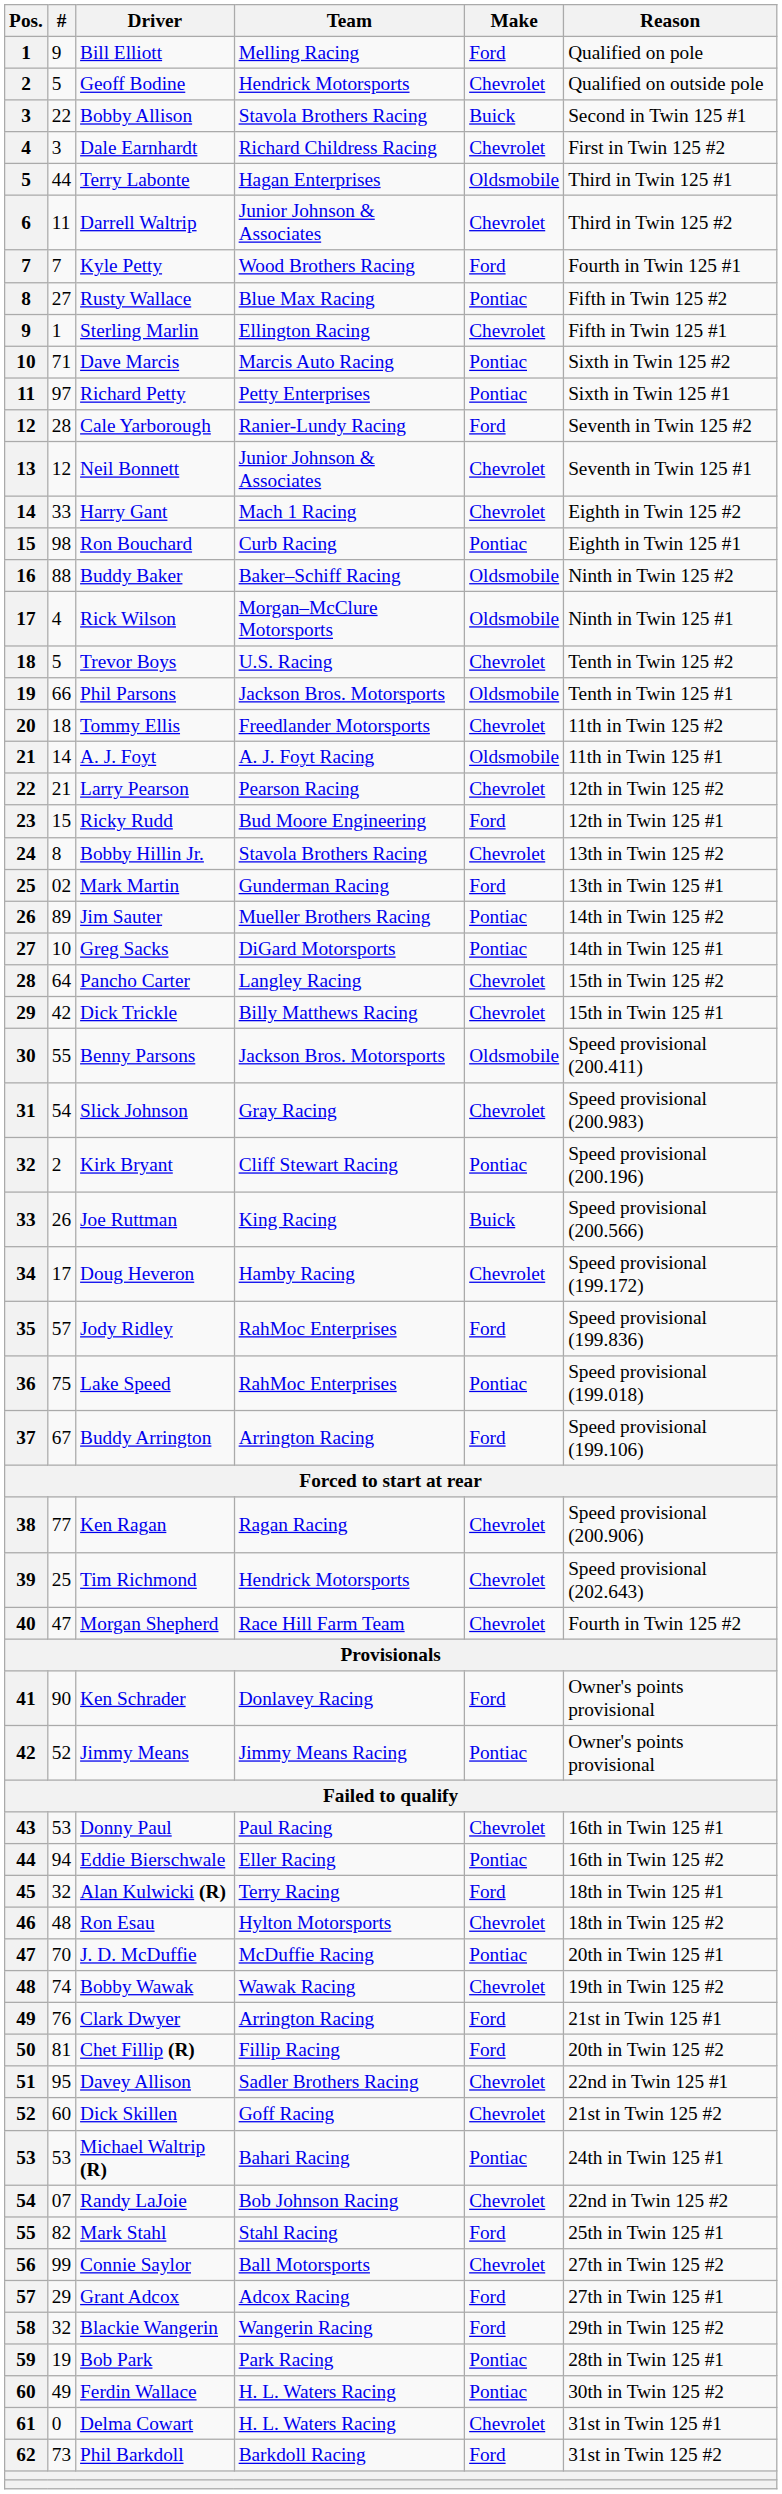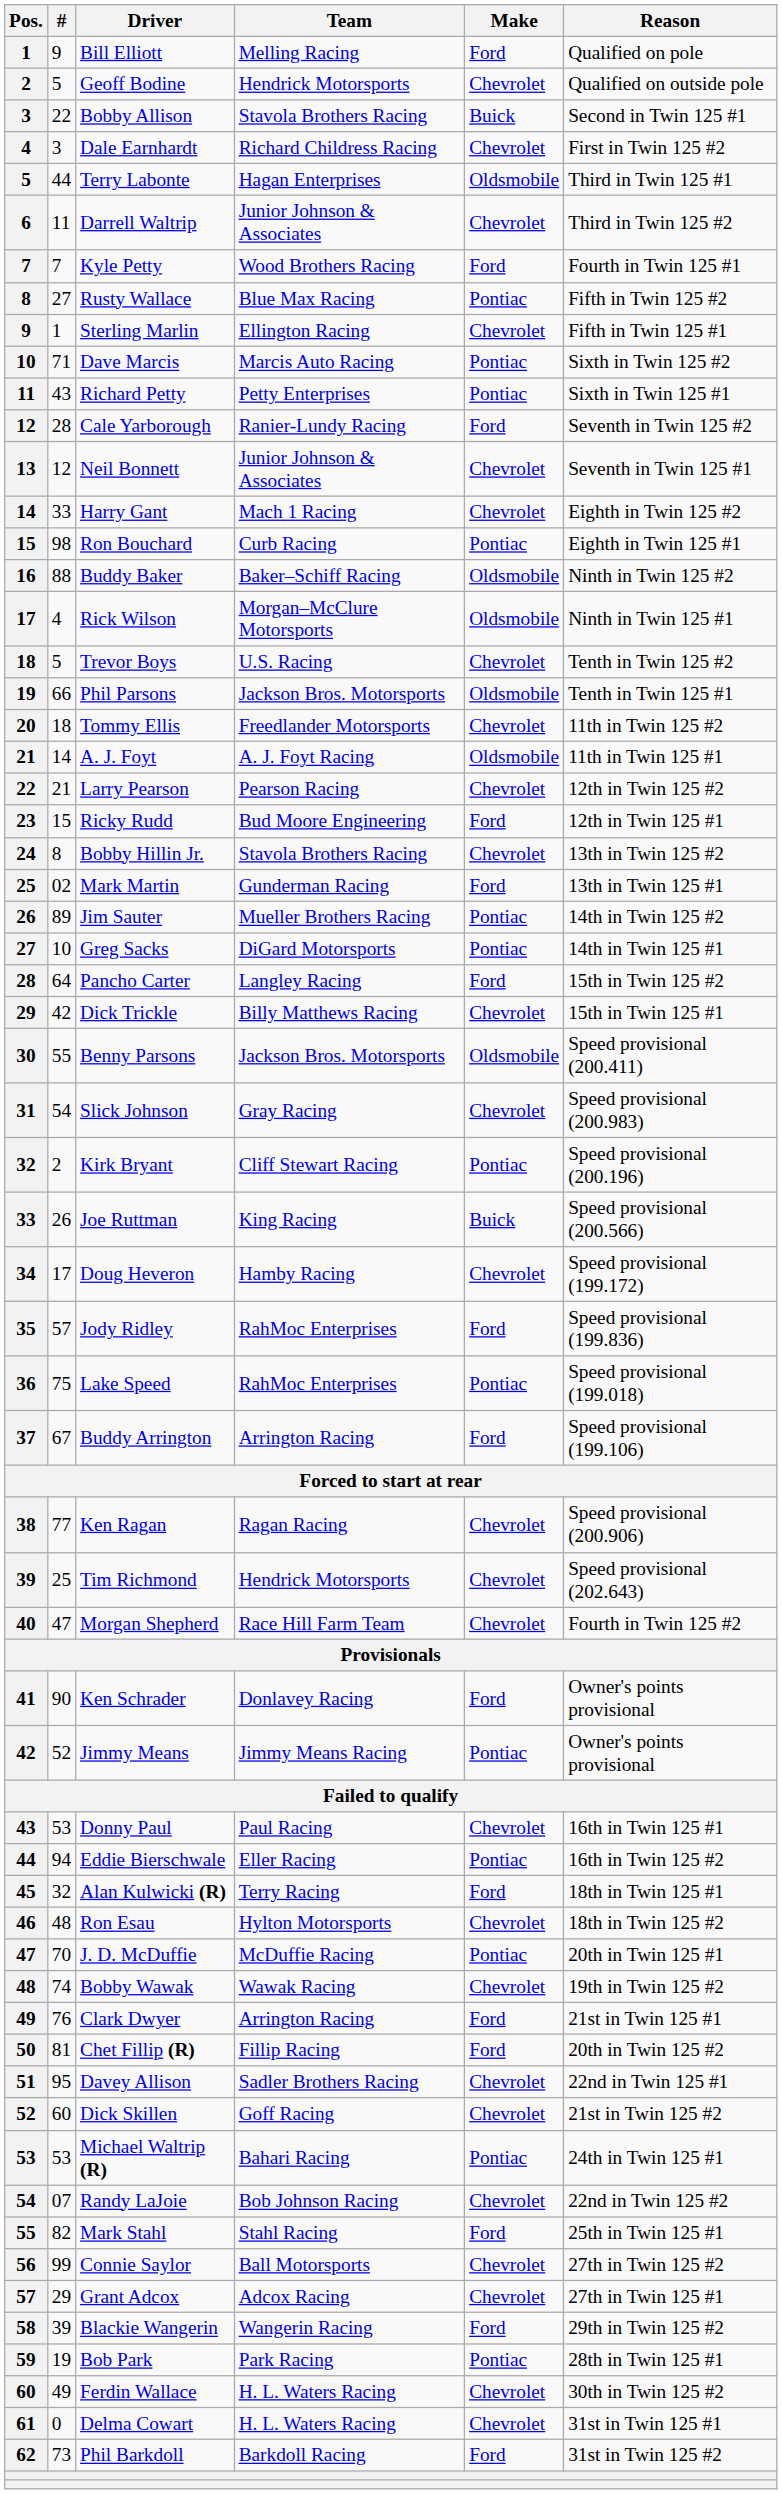 <table class="wikitable" style="font-size:95%">
 <tr>
 <th>Pos.</th>
 <th>#</th>
 <th>Driver</th>
 <th>Team</th>
 <th>Make</th>
 <th>Reason</th>
 </tr>
 <tr>
 <th>1</th>
 <td>9</td>
 <td><a href='#'>Bill Elliott</a></td>
 <td><a href='#'>Melling Racing</a></td>
 <td><a href='#'>Ford</a></td>
 <td>Qualified on pole</td>
 </tr>
 <tr>
 <th>2</th>
 <td>5</td>
 <td><a href='#'>Geoff Bodine</a></td>
 <td><a href='#'>Hendrick Motorsports</a></td>
 <td><a href='#'>Chevrolet</a></td>
 <td>Qualified on outside pole</td>
 </tr>
 <tr>
 <th>3</th>
 <td>22</td>
 <td><a href='#'>Bobby Allison</a></td>
 <td><a href='#'>Stavola Brothers Racing</a></td>
 <td><a href='#'>Buick</a></td>
 <td>Second in Twin 125 #1</td>
 </tr>
 <tr>
 <th>4</th>
 <td>3</td>
 <td><a href='#'>Dale Earnhardt</a></td>
 <td><a href='#'>Richard Childress Racing</a></td>
 <td><a href='#'>Chevrolet</a></td>
 <td>First in Twin 125 #2</td>
 </tr>
 <tr>
 <th>5</th>
 <td>44</td>
 <td><a href='#'>Terry Labonte</a></td>
 <td><a href='#'>Hagan Enterprises</a></td>
 <td><a href='#'>Oldsmobile</a></td>
 <td>Third in Twin 125 #1</td>
 </tr>
 <tr>
 <th>6</th>
 <td>11</td>
 <td><a href='#'>Darrell Waltrip</a></td>
 <td><a href='#'>Junior Johnson & Associates</a></td>
 <td><a href='#'>Chevrolet</a></td>
 <td>Third in Twin 125 #2</td>
 </tr>
 <tr>
 <th>7</th>
 <td>7</td>
 <td><a href='#'>Kyle Petty</a></td>
 <td><a href='#'>Wood Brothers Racing</a></td>
 <td><a href='#'>Ford</a></td>
 <td>Fourth in Twin 125 #1</td>
 </tr>
 <tr>
 <th>8</th>
 <td>27</td>
 <td><a href='#'>Rusty Wallace</a></td>
 <td><a href='#'>Blue Max Racing</a></td>
 <td><a href='#'>Pontiac</a></td>
 <td>Fifth in Twin 125 #2</td>
 </tr>
 <tr>
 <th>9</th>
 <td>1</td>
 <td><a href='#'>Sterling Marlin</a></td>
 <td><a href='#'>Ellington Racing</a></td>
 <td><a href='#'>Chevrolet</a></td>
 <td>Fifth in Twin 125 #1</td>
 </tr>
 <tr>
 <th>10</th>
 <td>71</td>
 <td><a href='#'>Dave Marcis</a></td>
 <td><a href='#'>Marcis Auto Racing</a></td>
 <td><a href='#'>Pontiac</a></td>
 <td>Sixth in Twin 125 #2</td>
 </tr>
 <tr>
 <th>11</th>
-<td>97</td>
+<td>43</td>
 <td><a href='#'>Richard Petty</a></td>
 <td><a href='#'>Petty Enterprises</a></td>
 <td><a href='#'>Pontiac</a></td>
 <td>Sixth in Twin 125 #1</td>
 </tr>
 <tr>
 <th>12</th>
 <td>28</td>
 <td><a href='#'>Cale Yarborough</a></td>
 <td><a href='#'>Ranier-Lundy Racing</a></td>
 <td><a href='#'>Ford</a></td>
 <td>Seventh in Twin 125 #2</td>
 </tr>
 <tr>
 <th>13</th>
 <td>12</td>
 <td><a href='#'>Neil Bonnett</a></td>
 <td><a href='#'>Junior Johnson & Associates</a></td>
 <td><a href='#'>Chevrolet</a></td>
 <td>Seventh in Twin 125 #1</td>
 </tr>
 <tr>
 <th>14</th>
 <td>33</td>
 <td><a href='#'>Harry Gant</a></td>
 <td><a href='#'>Mach 1 Racing</a></td>
 <td><a href='#'>Chevrolet</a></td>
 <td>Eighth in Twin 125 #2</td>
 </tr>
 <tr>
 <th>15</th>
 <td>98</td>
 <td><a href='#'>Ron Bouchard</a></td>
 <td><a href='#'>Curb Racing</a></td>
 <td><a href='#'>Pontiac</a></td>
 <td>Eighth in Twin 125 #1</td>
 </tr>
 <tr>
 <th>16</th>
 <td>88</td>
 <td><a href='#'>Buddy Baker</a></td>
 <td><a href='#'>Baker–Schiff Racing</a></td>
 <td><a href='#'>Oldsmobile</a></td>
 <td>Ninth in Twin 125 #2</td>
 </tr>
 <tr>
 <th>17</th>
 <td>4</td>
 <td><a href='#'>Rick Wilson</a></td>
 <td><a href='#'>Morgan–McClure Motorsports</a></td>
 <td><a href='#'>Oldsmobile</a></td>
 <td>Ninth in Twin 125 #1</td>
 </tr>
 <tr>
 <th>18</th>
 <td>5</td>
 <td><a href='#'>Trevor Boys</a></td>
 <td><a href='#'>U.S. Racing</a></td>
 <td><a href='#'>Chevrolet</a></td>
 <td>Tenth in Twin 125 #2</td>
 </tr>
 <tr>
 <th>19</th>
 <td>66</td>
 <td><a href='#'>Phil Parsons</a></td>
 <td><a href='#'>Jackson Bros. Motorsports</a></td>
 <td><a href='#'>Oldsmobile</a></td>
 <td>Tenth in Twin 125 #1</td>
 </tr>
 <tr>
 <th>20</th>
 <td>18</td>
 <td><a href='#'>Tommy Ellis</a></td>
 <td><a href='#'>Freedlander Motorsports</a></td>
 <td><a href='#'>Chevrolet</a></td>
 <td>11th in Twin 125 #2</td>
 </tr>
 <tr>
 <th>21</th>
 <td>14</td>
 <td><a href='#'>A. J. Foyt</a></td>
 <td><a href='#'>A. J. Foyt Racing</a></td>
 <td><a href='#'>Oldsmobile</a></td>
 <td>11th in Twin 125 #1</td>
 </tr>
 <tr>
 <th>22</th>
 <td>21</td>
 <td><a href='#'>Larry Pearson</a></td>
 <td><a href='#'>Pearson Racing</a></td>
 <td><a href='#'>Chevrolet</a></td>
 <td>12th in Twin 125 #2</td>
 </tr>
 <tr>
 <th>23</th>
 <td>15</td>
 <td><a href='#'>Ricky Rudd</a></td>
 <td><a href='#'>Bud Moore Engineering</a></td>
 <td><a href='#'>Ford</a></td>
 <td>12th in Twin 125 #1</td>
 </tr>
 <tr>
 <th>24</th>
 <td>8</td>
 <td><a href='#'>Bobby Hillin Jr.</a></td>
 <td><a href='#'>Stavola Brothers Racing</a></td>
 <td><a href='#'>Chevrolet</a></td>
 <td>13th in Twin 125 #2</td>
 </tr>
 <tr>
 <th>25</th>
 <td>02</td>
 <td><a href='#'>Mark Martin</a></td>
 <td><a href='#'>Gunderman Racing</a></td>
 <td><a href='#'>Ford</a></td>
 <td>13th in Twin 125 #1</td>
 </tr>
 <tr>
 <th>26</th>
 <td>89</td>
 <td><a href='#'>Jim Sauter</a></td>
 <td><a href='#'>Mueller Brothers Racing</a></td>
 <td><a href='#'>Pontiac</a></td>
 <td>14th in Twin 125 #2</td>
 </tr>
 <tr>
 <th>27</th>
 <td>10</td>
 <td><a href='#'>Greg Sacks</a></td>
 <td><a href='#'>DiGard Motorsports</a></td>
 <td><a href='#'>Pontiac</a></td>
 <td>14th in Twin 125 #1</td>
 </tr>
 <tr>
 <th>28</th>
 <td>64</td>
 <td><a href='#'>Pancho Carter</a></td>
 <td><a href='#'>Langley Racing</a></td>
-<td><a href='#'>Chevrolet</a></td>
+<td><a href='#'>Ford</a></td>
 <td>15th in Twin 125 #2</td>
 </tr>
 <tr>
 <th>29</th>
 <td>42</td>
 <td><a href='#'>Dick Trickle</a></td>
 <td><a href='#'>Billy Matthews Racing</a></td>
 <td><a href='#'>Chevrolet</a></td>
 <td>15th in Twin 125 #1</td>
 </tr>
 <tr>
 <th>30</th>
 <td>55</td>
 <td><a href='#'>Benny Parsons</a></td>
 <td><a href='#'>Jackson Bros. Motorsports</a></td>
 <td><a href='#'>Oldsmobile</a></td>
 <td>Speed provisional (200.411)</td>
 </tr>
 <tr>
 <th>31</th>
 <td>54</td>
 <td><a href='#'>Slick Johnson</a></td>
 <td><a href='#'>Gray Racing</a></td>
 <td><a href='#'>Chevrolet</a></td>
 <td>Speed provisional (200.983)</td>
 </tr>
 <tr>
 <th>32</th>
 <td>2</td>
 <td><a href='#'>Kirk Bryant</a></td>
 <td><a href='#'>Cliff Stewart Racing</a></td>
 <td><a href='#'>Pontiac</a></td>
 <td>Speed provisional (200.196)</td>
 </tr>
 <tr>
 <th>33</th>
 <td>26</td>
 <td><a href='#'>Joe Ruttman</a></td>
 <td><a href='#'>King Racing</a></td>
 <td><a href='#'>Buick</a></td>
 <td>Speed provisional (200.566)</td>
 </tr>
 <tr>
 <th>34</th>
 <td>17</td>
 <td><a href='#'>Doug Heveron</a></td>
 <td><a href='#'>Hamby Racing</a></td>
 <td><a href='#'>Chevrolet</a></td>
 <td>Speed provisional (199.172)</td>
 </tr>
 <tr>
 <th>35</th>
 <td>57</td>
 <td><a href='#'>Jody Ridley</a></td>
 <td><a href='#'>RahMoc Enterprises</a></td>
 <td><a href='#'>Ford</a></td>
 <td>Speed provisional (199.836)</td>
 </tr>
 <tr>
 <th>36</th>
 <td>75</td>
 <td><a href='#'>Lake Speed</a></td>
 <td><a href='#'>RahMoc Enterprises</a></td>
 <td><a href='#'>Pontiac</a></td>
 <td>Speed provisional (199.018)</td>
 </tr>
 <tr>
 <th>37</th>
 <td>67</td>
 <td><a href='#'>Buddy Arrington</a></td>
 <td><a href='#'>Arrington Racing</a></td>
 <td><a href='#'>Ford</a></td>
 <td>Speed provisional (199.106)</td>
 </tr>
 <tr>
 <th colspan="6">Forced to start at rear</th>
 </tr>
 <tr>
 <th>38</th>
 <td>77</td>
 <td><a href='#'>Ken Ragan</a></td>
 <td><a href='#'>Ragan Racing</a></td>
 <td><a href='#'>Chevrolet</a></td>
 <td>Speed provisional (200.906)</td>
 </tr>
 <tr>
 <th>39</th>
 <td>25</td>
 <td><a href='#'>Tim Richmond</a></td>
 <td><a href='#'>Hendrick Motorsports</a></td>
 <td><a href='#'>Chevrolet</a></td>
 <td>Speed provisional (202.643)</td>
 </tr>
 <tr>
 <th>40</th>
 <td>47</td>
 <td><a href='#'>Morgan Shepherd</a></td>
 <td><a href='#'>Race Hill Farm Team</a></td>
 <td><a href='#'>Chevrolet</a></td>
 <td>Fourth in Twin 125 #2</td>
 </tr>
 <tr>
 <th colspan="6">Provisionals</th>
 </tr>
 <tr>
 <th>41</th>
 <td>90</td>
 <td><a href='#'>Ken Schrader</a></td>
 <td><a href='#'>Donlavey Racing</a></td>
 <td><a href='#'>Ford</a></td>
 <td>Owner's points provisional</td>
 </tr>
 <tr>
 <th>42</th>
 <td>52</td>
 <td><a href='#'>Jimmy Means</a></td>
 <td><a href='#'>Jimmy Means Racing</a></td>
 <td><a href='#'>Pontiac</a></td>
 <td>Owner's points provisional</td>
 </tr>
 <tr>
 <th colspan="6">Failed to qualify</th>
 </tr>
 <tr>
 <th>43</th>
 <td>53</td>
 <td><a href='#'>Donny Paul</a></td>
 <td><a href='#'>Paul Racing</a></td>
 <td><a href='#'>Chevrolet</a></td>
 <td>16th in Twin 125 #1</td>
 </tr>
 <tr>
 <th>44</th>
 <td>94</td>
 <td><a href='#'>Eddie Bierschwale</a></td>
 <td><a href='#'>Eller Racing</a></td>
 <td><a href='#'>Pontiac</a></td>
 <td>16th in Twin 125 #2</td>
 </tr>
 <tr>
 <th>45</th>
 <td>32</td>
 <td><a href='#'>Alan Kulwicki</a> <strong>(R)</strong></td>
 <td><a href='#'>Terry Racing</a></td>
 <td><a href='#'>Ford</a></td>
 <td>18th in Twin 125 #1</td>
 </tr>
 <tr>
 <th>46</th>
 <td>48</td>
 <td><a href='#'>Ron Esau</a></td>
 <td><a href='#'>Hylton Motorsports</a></td>
 <td><a href='#'>Chevrolet</a></td>
 <td>18th in Twin 125 #2</td>
 </tr>
 <tr>
 <th>47</th>
 <td>70</td>
 <td><a href='#'>J. D. McDuffie</a></td>
 <td><a href='#'>McDuffie Racing</a></td>
 <td><a href='#'>Pontiac</a></td>
 <td>20th in Twin 125 #1</td>
 </tr>
 <tr>
 <th>48</th>
 <td>74</td>
 <td><a href='#'>Bobby Wawak</a></td>
 <td><a href='#'>Wawak Racing</a></td>
 <td><a href='#'>Chevrolet</a></td>
 <td>19th in Twin 125 #2</td>
 </tr>
 <tr>
 <th>49</th>
 <td>76</td>
 <td><a href='#'>Clark Dwyer</a></td>
 <td><a href='#'>Arrington Racing</a></td>
 <td><a href='#'>Ford</a></td>
 <td>21st in Twin 125 #1</td>
 </tr>
 <tr>
 <th>50</th>
 <td>81</td>
 <td><a href='#'>Chet Fillip</a> <strong>(R)</strong></td>
 <td><a href='#'>Fillip Racing</a></td>
 <td><a href='#'>Ford</a></td>
 <td>20th in Twin 125 #2</td>
 </tr>
 <tr>
 <th>51</th>
 <td>95</td>
 <td><a href='#'>Davey Allison</a></td>
 <td><a href='#'>Sadler Brothers Racing</a></td>
 <td><a href='#'>Chevrolet</a></td>
 <td>22nd in Twin 125 #1</td>
 </tr>
 <tr>
 <th>52</th>
 <td>60</td>
 <td><a href='#'>Dick Skillen</a></td>
 <td><a href='#'>Goff Racing</a></td>
 <td><a href='#'>Chevrolet</a></td>
 <td>21st in Twin 125 #2</td>
 </tr>
 <tr>
 <th>53</th>
 <td>53</td>
 <td><a href='#'>Michael Waltrip</a> <strong>(R)</strong></td>
 <td><a href='#'>Bahari Racing</a></td>
 <td><a href='#'>Pontiac</a></td>
 <td>24th in Twin 125 #1</td>
 </tr>
 <tr>
 <th>54</th>
 <td>07</td>
 <td><a href='#'>Randy LaJoie</a></td>
 <td><a href='#'>Bob Johnson Racing</a></td>
 <td><a href='#'>Chevrolet</a></td>
 <td>22nd in Twin 125 #2</td>
 </tr>
 <tr>
 <th>55</th>
 <td>82</td>
 <td><a href='#'>Mark Stahl</a></td>
 <td><a href='#'>Stahl Racing</a></td>
 <td><a href='#'>Ford</a></td>
 <td>25th in Twin 125 #1</td>
 </tr>
 <tr>
 <th>56</th>
 <td>99</td>
 <td><a href='#'>Connie Saylor</a></td>
 <td><a href='#'>Ball Motorsports</a></td>
 <td><a href='#'>Chevrolet</a></td>
 <td>27th in Twin 125 #2</td>
 </tr>
 <tr>
 <th>57</th>
 <td>29</td>
 <td><a href='#'>Grant Adcox</a></td>
 <td><a href='#'>Adcox Racing</a></td>
-<td><a href='#'>Ford</a></td>
+<td><a href='#'>Chevrolet</a></td>
 <td>27th in Twin 125 #1</td>
 </tr>
 <tr>
 <th>58</th>
-<td>32</td>
+<td>39</td>
 <td><a href='#'>Blackie Wangerin</a></td>
 <td><a href='#'>Wangerin Racing</a></td>
 <td><a href='#'>Ford</a></td>
 <td>29th in Twin 125 #2</td>
 </tr>
 <tr>
 <th>59</th>
 <td>19</td>
 <td><a href='#'>Bob Park</a></td>
 <td><a href='#'>Park Racing</a></td>
 <td><a href='#'>Pontiac</a></td>
 <td>28th in Twin 125 #1</td>
 </tr>
 <tr>
 <th>60</th>
 <td>49</td>
 <td><a href='#'>Ferdin Wallace</a></td>
 <td><a href='#'>H. L. Waters Racing</a></td>
-<td><a href='#'>Pontiac</a></td>
+<td><a href='#'>Chevrolet</a></td>
 <td>30th in Twin 125 #2</td>
 </tr>
 <tr>
 <th>61</th>
 <td>0</td>
 <td><a href='#'>Delma Cowart</a></td>
 <td><a href='#'>H. L. Waters Racing</a></td>
 <td><a href='#'>Chevrolet</a></td>
 <td>31st in Twin 125 #1</td>
 </tr>
 <tr>
 <th>62</th>
 <td>73</td>
 <td><a href='#'>Phil Barkdoll</a></td>
 <td><a href='#'>Barkdoll Racing</a></td>
 <td><a href='#'>Ford</a></td>
 <td>31st in Twin 125 #2</td>
 </tr>
 <tr>
 <th colspan="6"></th>
 </tr>
 <tr>
 <th colspan="6"></th>
 </tr>
 </table>
